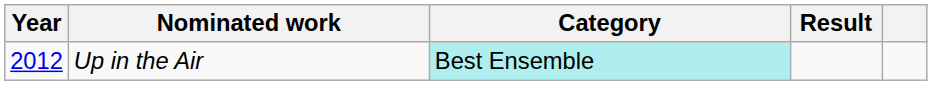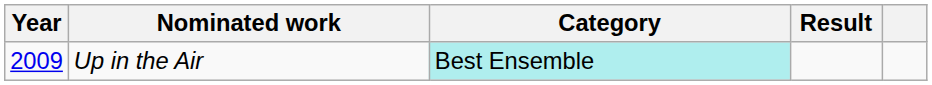 <table class="wikitable" style="width:100%;">
 <tr>
 <th style="width:5%;">Year</th>
 <th style="width:40%;">Nominated work</th>
 <th style="width:40%;">Category</th>
 <th style="width:10%;">Result</th>
 <th style="width:5%;"></th>
 </tr>
 <tr>
-<td style="text-align:center;"><a href='#'>2012</a></td>
+<td style="text-align:center;"><a href='#'>2009</a></td>
 <td><em>Up in the Air</em></td>
 <td style="background: paleturquoise;">Best Ensemble </td>
 <td></td>
 <td style="text-align:center;"></td>
 </tr>
 </table>
